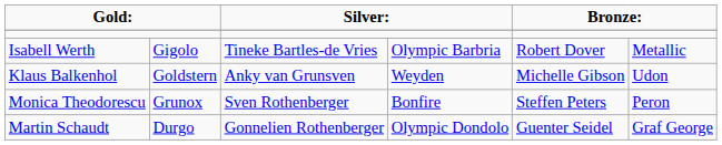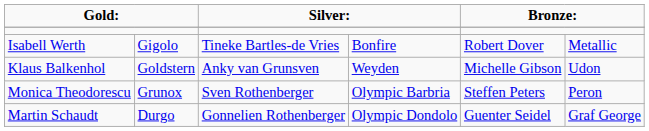 <table class="wikitable">
 <tr>
 <td colspan=2 align=center><strong>Gold:</strong> </td>
 <td colspan=2 align=center><strong>Silver:</strong> </td>
 <td colspan=2 align=center><strong>Bronze:</strong> </td>
 </tr>
 <tr>
 </tr>
 <tr>
 <td colspan=2 align=center></td>
 <td colspan=2 align=center></td>
 <td colspan=2 align=center></td>
 </tr>
 <tr>
 <td><a href='#'>Isabell Werth</a></td>
 <td><a href='#'>Gigolo</a></td>
 <td><a href='#'>Tineke Bartles-de Vries</a></td>
-<td><a href='#'>Olympic Barbria</a></td>
+<td><a href='#'>Bonfire</a></td>
 <td><a href='#'>Robert Dover</a></td>
 <td><a href='#'>Metallic</a></td>
 </tr>
 <tr>
 <td><a href='#'>Klaus Balkenhol</a></td>
 <td><a href='#'>Goldstern</a></td>
 <td><a href='#'>Anky van Grunsven</a></td>
 <td><a href='#'>Weyden</a></td>
 <td><a href='#'>Michelle Gibson</a></td>
 <td><a href='#'>Udon</a></td>
 </tr>
 <tr>
 <td><a href='#'>Monica Theodorescu</a></td>
 <td><a href='#'>Grunox</a></td>
 <td><a href='#'>Sven Rothenberger</a></td>
-<td><a href='#'>Bonfire</a></td>
+<td><a href='#'>Olympic Barbria</a></td>
 <td><a href='#'>Steffen Peters</a></td>
 <td><a href='#'>Peron</a></td>
 </tr>
 <tr>
 <td><a href='#'>Martin Schaudt</a></td>
 <td><a href='#'>Durgo</a></td>
 <td><a href='#'>Gonnelien Rothenberger</a></td>
 <td><a href='#'>Olympic Dondolo</a></td>
 <td><a href='#'>Guenter Seidel</a></td>
 <td><a href='#'>Graf George</a></td>
 </tr>
 </table>
